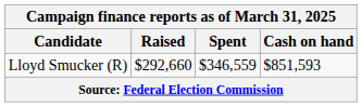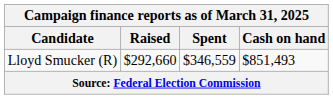 <table class="wikitable sortable">
 <tr>
 <th colspan=4>Campaign finance reports as of March 31, 2025</th>
 </tr>
 <tr style="text-align:center;">
 <th>Candidate</th>
 <th>Raised</th>
 <th>Spent</th>
 <th>Cash on hand</th>
 </tr>
 <tr>
 <td>Lloyd Smucker (R)</td>
 <td>$292,660</td>
 <td>$346,559</td>
-<td>$851,593</td>
+<td>$851,493</td>
 </tr>
 <tr>
 <th colspan="4"><small>Source: <a href='#'>Federal Election Commission</a></small></th>
 </tr>
 </table>
